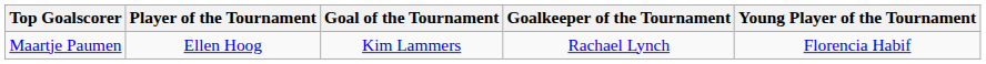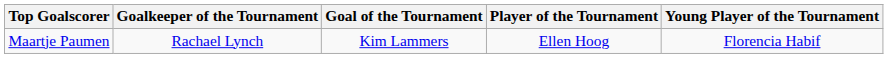 <table class=wikitable style="text-align:center; margin:auto">
 <tr>
 <th>Top Goalscorer</th>
+<th>Goalkeeper of the Tournament</th>
+<th>Goal of the Tournament</th>
 <th>Player of the Tournament</th>
-<th>Goal of the Tournament</th>
-<th>Goalkeeper of the Tournament</th>
 <th>Young Player of the Tournament</th>
 </tr>
 <tr>
 <td> <a href='#'>Maartje Paumen</a></td>
+<td> <a href='#'>Rachael Lynch</a></td>
+<td> <a href='#'>Kim Lammers</a></td>
 <td> <a href='#'>Ellen Hoog</a></td>
-<td> <a href='#'>Kim Lammers</a></td>
-<td> <a href='#'>Rachael Lynch</a></td>
 <td> <a href='#'>Florencia Habif</a></td>
 </tr>
 </table>
